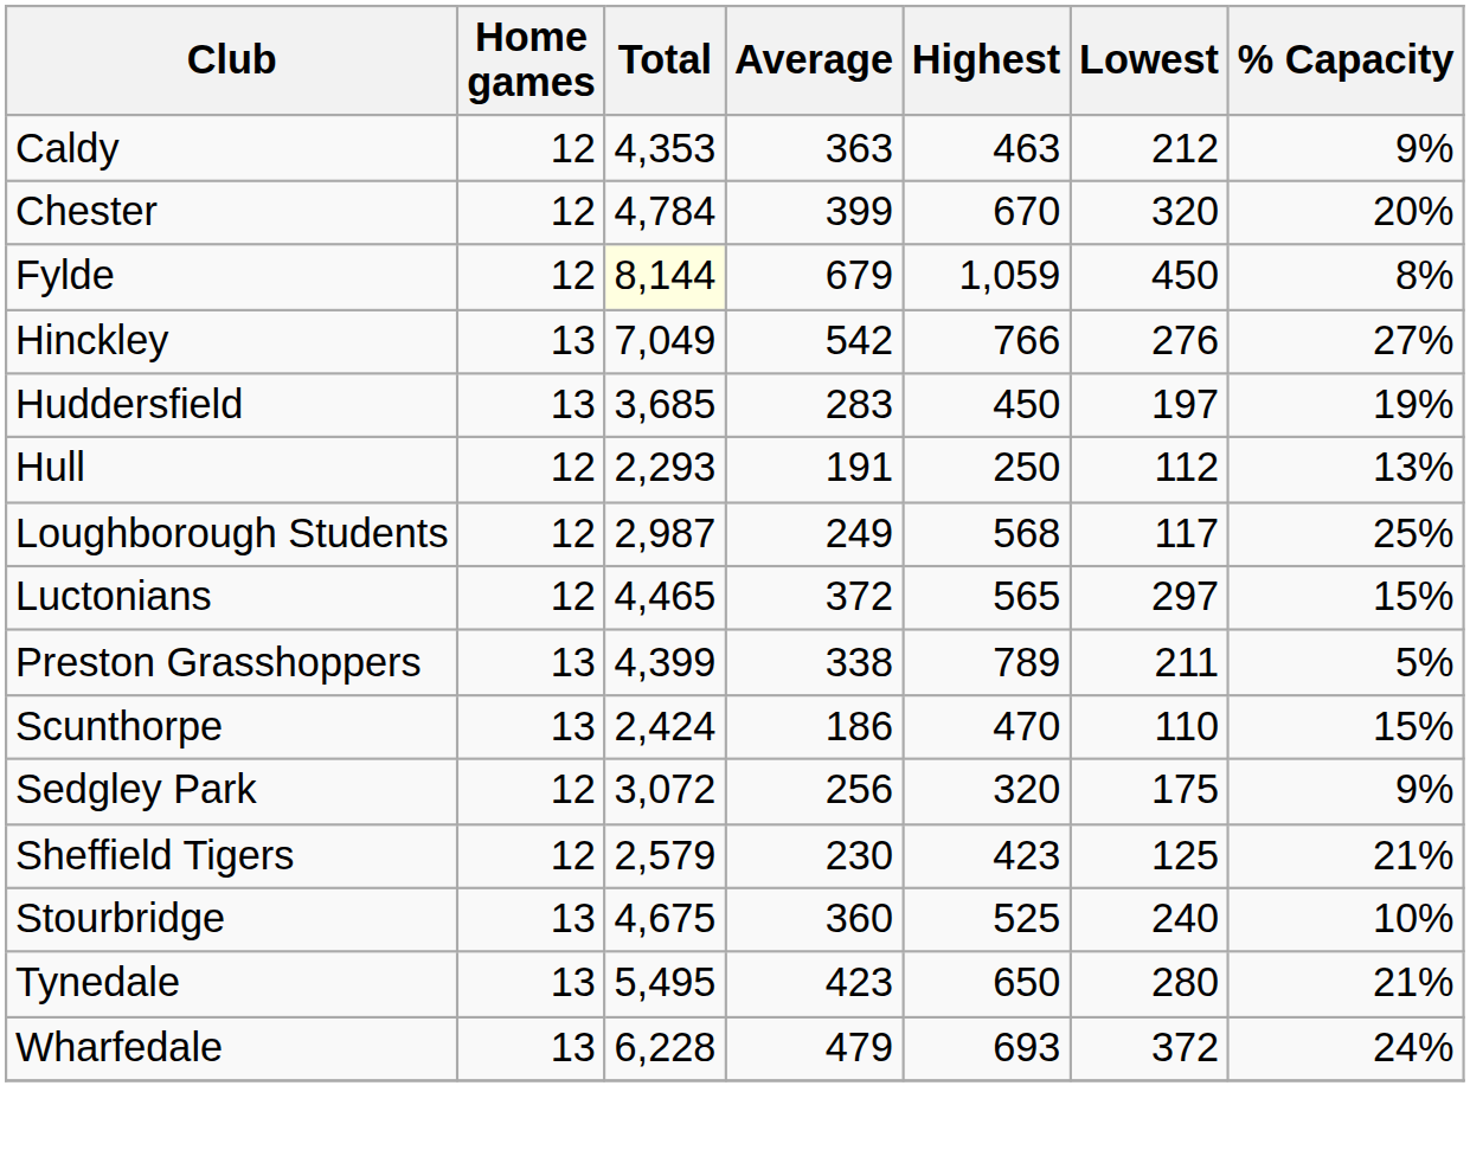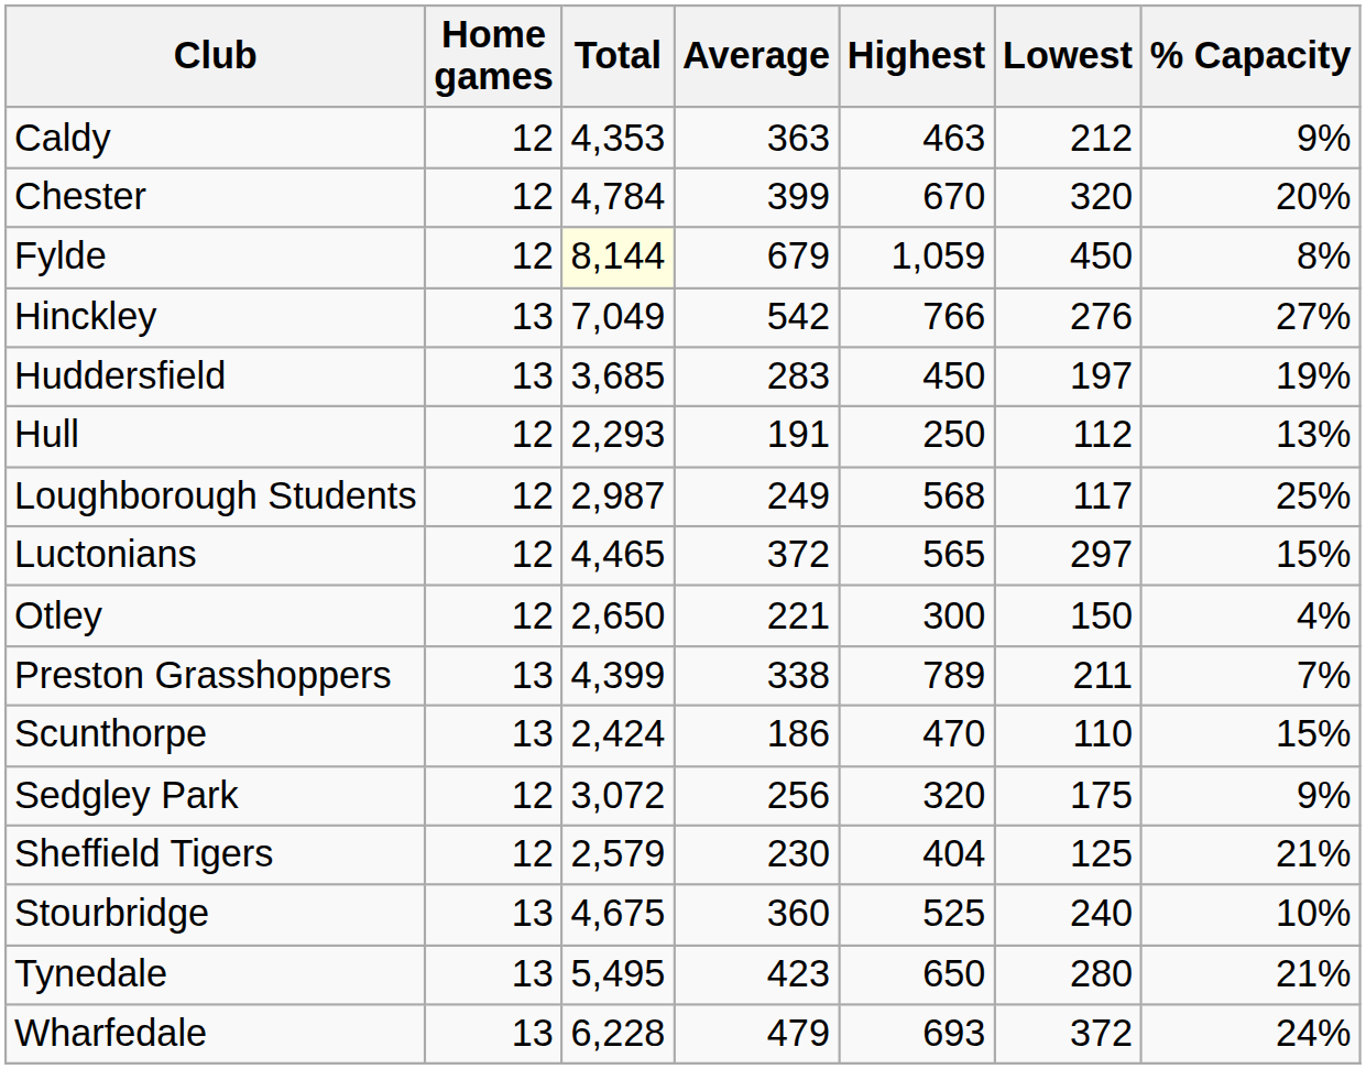 <table class="wikitable sortable" style="text-align:right">
 <tr>
 <th>Club</th>
 <th>Home<br>games</th>
 <th>Total</th>
 <th>Average</th>
 <th>Highest</th>
 <th>Lowest</th>
 <th>% Capacity</th>
 </tr>
 <tr>
 <td style="text-align:left">Caldy</td>
 <td>12</td>
 <td>4,353</td>
 <td>363</td>
 <td>463</td>
 <td>212</td>
 <td>9%</td>
 </tr>
 <tr>
 <td style="text-align:left">Chester</td>
 <td>12</td>
 <td>4,784</td>
 <td>399</td>
 <td>670</td>
 <td>320</td>
 <td>20%</td>
 </tr>
 <tr>
 <td style="text-align:left">Fylde</td>
 <td>12</td>
 <td style="background: lightyellow;">8,144</td>
 <td>679</td>
 <td>1,059</td>
 <td>450</td>
 <td>8%</td>
 </tr>
 <tr>
 <td style="text-align:left">Hinckley</td>
 <td>13</td>
 <td>7,049</td>
 <td>542</td>
 <td>766</td>
 <td>276</td>
 <td>27%</td>
 </tr>
 <tr>
 <td style="text-align:left">Huddersfield</td>
 <td>13</td>
 <td>3,685</td>
 <td>283</td>
 <td>450</td>
 <td>197</td>
 <td>19%</td>
 </tr>
 <tr>
 <td style="text-align:left">Hull</td>
 <td>12</td>
 <td>2,293</td>
 <td>191</td>
 <td>250</td>
 <td>112</td>
 <td>13%</td>
 </tr>
 <tr>
 <td style="text-align:left">Loughborough Students</td>
 <td>12</td>
 <td>2,987</td>
 <td>249</td>
 <td>568</td>
 <td>117</td>
 <td>25%</td>
 </tr>
 <tr>
 <td style="text-align:left">Luctonians</td>
 <td>12</td>
 <td>4,465</td>
 <td>372</td>
 <td>565</td>
 <td>297</td>
 <td>15%</td>
 </tr>
 <tr>
+<td style="text-align:left">Otley</td>
+<td>12</td>
+<td>2,650</td>
+<td>221</td>
+<td>300</td>
+<td>150</td>
+<td>4%</td>
+</tr>
+<tr>
 <td style="text-align:left">Preston Grasshoppers</td>
 <td>13</td>
 <td>4,399</td>
 <td>338</td>
 <td>789</td>
 <td>211</td>
-<td>5%</td>
+<td>7%</td>
 </tr>
 <tr>
 <td style="text-align:left">Scunthorpe</td>
 <td>13</td>
 <td>2,424</td>
 <td>186</td>
 <td>470</td>
 <td>110</td>
 <td>15%</td>
 </tr>
 <tr>
 <td style="text-align:left">Sedgley Park</td>
 <td>12</td>
 <td>3,072</td>
 <td>256</td>
 <td>320</td>
 <td>175</td>
 <td>9%</td>
 </tr>
 <tr>
 <td style="text-align:left">Sheffield Tigers</td>
 <td>12</td>
 <td>2,579</td>
 <td>230</td>
-<td>423</td>
+<td>404</td>
 <td>125</td>
 <td>21%</td>
 </tr>
 <tr>
 <td style="text-align:left">Stourbridge</td>
 <td>13</td>
 <td>4,675</td>
 <td>360</td>
 <td>525</td>
 <td>240</td>
 <td>10%</td>
 </tr>
 <tr>
 <td style="text-align:left">Tynedale</td>
 <td>13</td>
 <td>5,495</td>
 <td>423</td>
 <td>650</td>
 <td>280</td>
 <td>21%</td>
 </tr>
 <tr>
 <td style="text-align:left">Wharfedale</td>
 <td>13</td>
 <td>6,228</td>
 <td>479</td>
 <td>693</td>
 <td>372</td>
 <td>24%</td>
 </tr>
 <tr>
 </tr>
 </table>
